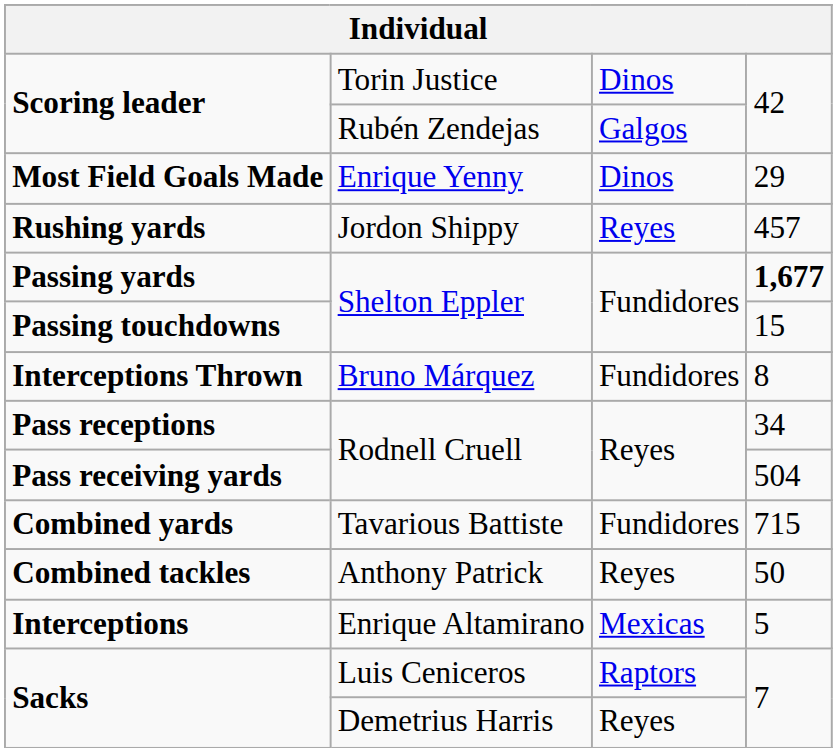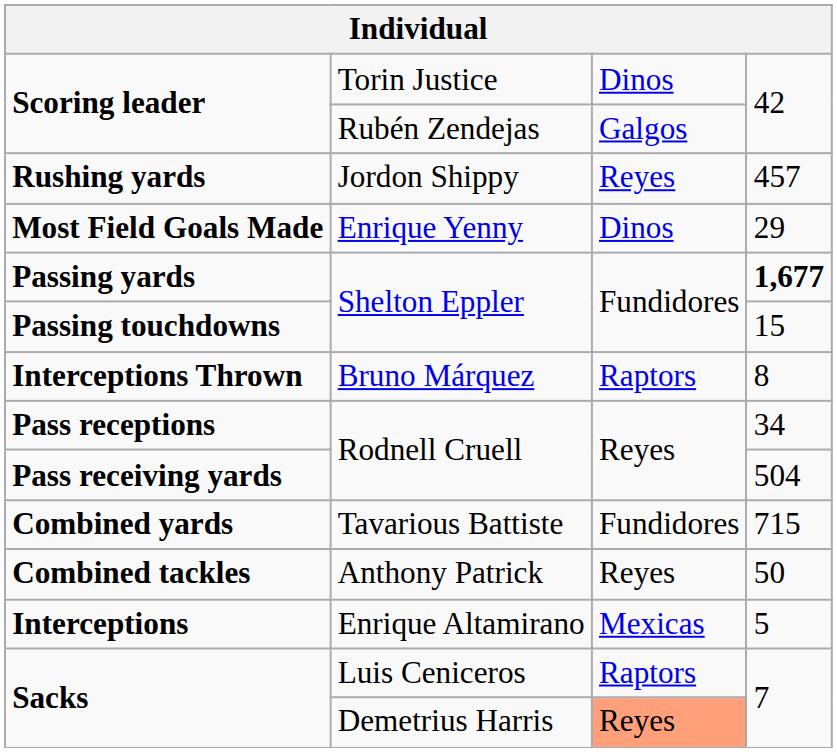 <table class="wikitable">
 <tr>
 <th colspan="4">Individual</th>
 </tr>
 <tr>
 <td rowspan="2"><strong>Scoring leader</strong></td>
 <td>Torin Justice</td>
 <td><a href='#'>Dinos</a></td>
 <td rowspan="2">42</td>
 </tr>
 <tr>
 <td>Rubén Zendejas</td>
 <td><a href='#'>Galgos</a></td>
 </tr>
 <tr>
+<td><strong>Rushing yards</strong></td>
+<td>Jordon Shippy</td>
+<td><a href='#'>Reyes</a></td>
+<td>457</td>
+</tr>
+<tr>
 <td><strong>Most Field Goals Made</strong></td>
 <td><a href='#'>Enrique Yenny</a></td>
 <td><a href='#'>Dinos</a></td>
 <td>29</td>
-</tr>
-<tr>
-<td><strong>Rushing yards</strong></td>
-<td>Jordon Shippy</td>
-<td><a href='#'>Reyes</a></td>
-<td>457</td>
 </tr>
 <tr>
 <td><strong>Passing yards</strong></td>
 <td rowspan="2"><a href='#'>Shelton Eppler</a></td>
 <td rowspan="2">Fundidores</td>
 <td><strong>1,677</strong></td>
 </tr>
 <tr>
 <td><strong>Passing touchdowns</strong></td>
 <td>15</td>
 </tr>
 <tr>
 <td><strong>Interceptions Thrown</strong></td>
 <td><a href='#'>Bruno Márquez</a></td>
-<td>Fundidores</td>
+<td><a href='#'>Raptors</a></td>
 <td>8</td>
 </tr>
 <tr>
 <td><strong>Pass receptions</strong></td>
 <td rowspan="2">Rodnell Cruell</td>
 <td rowspan="2">Reyes</td>
 <td>34</td>
 </tr>
 <tr>
 <td><strong>Pass receiving yards</strong></td>
 <td>504</td>
 </tr>
 <tr>
 <td><strong>Combined yards</strong></td>
 <td>Tavarious Battiste</td>
 <td>Fundidores</td>
 <td>715</td>
 </tr>
 <tr>
 <td><strong>Combined tackles</strong></td>
 <td>Anthony Patrick</td>
 <td>Reyes</td>
 <td>50</td>
 </tr>
 <tr>
 <td><strong>Interceptions</strong></td>
 <td>Enrique Altamirano</td>
 <td><a href='#'>Mexicas</a></td>
 <td>5</td>
 </tr>
 <tr>
 <td rowspan="2"><strong>Sacks</strong></td>
 <td>Luis Ceniceros</td>
 <td><a href='#'>Raptors</a></td>
 <td rowspan="2">7</td>
 </tr>
 <tr>
 <td>Demetrius Harris</td>
-<td>Reyes</td>
+<td style="background: lightsalmon;">Reyes</td>
 </tr>
 </table>
